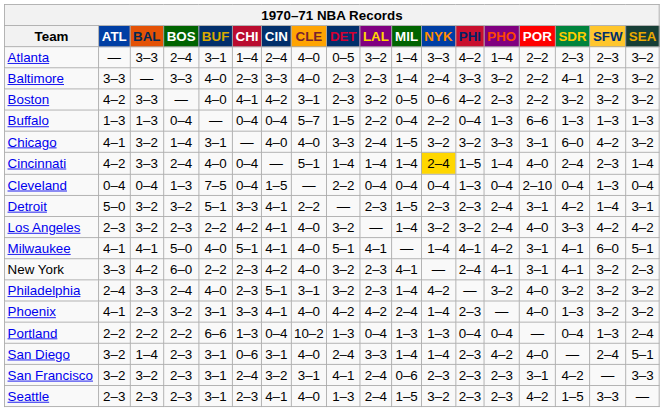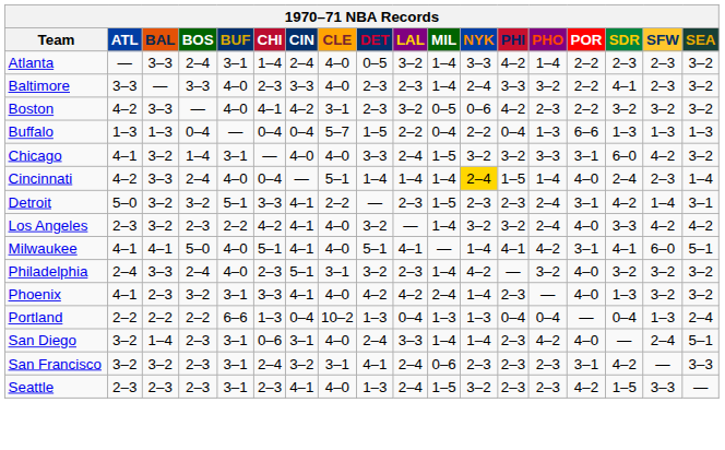 <table class="wikitable" style="font-size:95%; text-align:center;">
 <tr>
 <th colspan=18>1970–71 NBA Records</th>
 </tr>
 <tr>
 <th width=100>Team</th>
 <th style="background:#003EA4;color:#FFFFFF;width=35">ATL</th>
 <th style="background:#E45206;color:#012854;width=35">BAL</th>
 <th style="background:#006400;color:#FFFFFF;width=35">BOS</th>
 <th style="background:#012F6B;color:#D9AA00;width=35">BUF</th>
 <th style="background:#BA0C2F;color:#FFFFFF;width=35">CHI</th>
 <th style="background:#012F6B;color:#FFFFFF;width=35">CIN</th>
 <th style="background:#FFA402;color:#77222F;width=35">CLE</th>
 <th style="background:#012F6B;color:#D40032;width=35">DET</th>
 <th style="background:#800080;color:#FFD700;width=35">LAL</th>
 <th style="background:#006400;color:#FFFFFF;width=35">MIL</th>
 <th style="background:#003EA4;color:#FF8C00;width=35">NYK</th>
 <th style="background:#C90F2E;color:#022167;width=35">PHI</th>
 <th style="background:#800080;color:#FF4500;width=35">PHO</th>
 <th style="background:#FF0000;color:#FFFFFF;width=35">POR</th>
 <th style="background:#00843D;color:#FFCC00;width=35">SDR</th>
 <th style="background:#FFC62C;color:#012F6B;width=35">SFW</th>
 <th style="background:#173F36;color:#EBAA00;width=35">SEA</th>
 </tr>
 <tr>
 <td style="text-align:left;"><a href='#'>Atlanta</a></td>
 <td>—</td>
 <td>3–3</td>
 <td>2–4</td>
 <td>3–1</td>
 <td>1–4</td>
 <td>2–4</td>
 <td>4–0</td>
 <td>0–5</td>
 <td>3–2</td>
 <td>1–4</td>
 <td>3–3</td>
 <td>4–2</td>
 <td>1–4</td>
 <td>2–2</td>
 <td>2–3</td>
 <td>2–3</td>
 <td>3–2</td>
 </tr>
 <tr>
 <td style="text-align:left;"><a href='#'>Baltimore</a></td>
 <td>3–3</td>
 <td>—</td>
 <td>3–3</td>
 <td>4–0</td>
 <td>2–3</td>
 <td>3–3</td>
 <td>4–0</td>
 <td>2–3</td>
 <td>2–3</td>
 <td>1–4</td>
 <td>2–4</td>
 <td>3–3</td>
 <td>3–2</td>
 <td>2–2</td>
 <td>4–1</td>
 <td>2–3</td>
 <td>3–2</td>
 </tr>
 <tr>
 <td style="text-align:left;"><a href='#'>Boston</a></td>
 <td>4–2</td>
 <td>3–3</td>
 <td>—</td>
 <td>4–0</td>
 <td>4–1</td>
 <td>4–2</td>
 <td>3–1</td>
 <td>2–3</td>
 <td>3–2</td>
 <td>0–5</td>
 <td>0–6</td>
 <td>4–2</td>
 <td>2–3</td>
 <td>2–2</td>
 <td>3–2</td>
 <td>3–2</td>
 <td>3–2</td>
 </tr>
 <tr>
 <td style="text-align:left;"><a href='#'>Buffalo</a></td>
 <td>1–3</td>
 <td>1–3</td>
 <td>0–4</td>
 <td>—</td>
 <td>0–4</td>
 <td>0–4</td>
 <td>5–7</td>
 <td>1–5</td>
 <td>2–2</td>
 <td>0–4</td>
 <td>2–2</td>
 <td>0–4</td>
 <td>1–3</td>
 <td>6–6</td>
 <td>1–3</td>
 <td>1–3</td>
 <td>1–3</td>
 </tr>
 <tr>
 <td style="text-align:left;"><a href='#'>Chicago</a></td>
 <td>4–1</td>
 <td>3–2</td>
 <td>1–4</td>
 <td>3–1</td>
 <td>—</td>
 <td>4–0</td>
 <td>4–0</td>
 <td>3–3</td>
 <td>2–4</td>
 <td>1–5</td>
 <td>3–2</td>
 <td>3–2</td>
 <td>3–3</td>
 <td>3–1</td>
 <td>6–0</td>
 <td>4–2</td>
 <td>3–2</td>
 </tr>
 <tr>
 <td style="text-align:left;"><a href='#'>Cincinnati</a></td>
 <td>4–2</td>
 <td>3–3</td>
 <td>2–4</td>
 <td>4–0</td>
 <td>0–4</td>
 <td>—</td>
 <td>5–1</td>
 <td>1–4</td>
 <td>1–4</td>
 <td>1–4</td>
 <td style="background: gold;">2–4</td>
 <td>1–5</td>
 <td>1–4</td>
 <td>4–0</td>
 <td>2–4</td>
 <td>2–3</td>
 <td>1–4</td>
 </tr>
 <tr>
-<td style="text-align:left;"><a href='#'>Cleveland</a></td>
-<td>0–4</td>
-<td>0–4</td>
-<td>1–3</td>
-<td>7–5</td>
-<td>0–4</td>
-<td>1–5</td>
-<td>—</td>
-<td>2–2</td>
-<td>0–4</td>
-<td>0–4</td>
-<td>0–4</td>
-<td>1–3</td>
-<td>0–4</td>
-<td>2–10</td>
-<td>0–4</td>
-<td>1–3</td>
-<td>0–4</td>
-</tr>
-<tr>
 <td style="text-align:left;"><a href='#'>Detroit</a></td>
 <td>5–0</td>
 <td>3–2</td>
 <td>3–2</td>
 <td>5–1</td>
 <td>3–3</td>
 <td>4–1</td>
 <td>2–2</td>
 <td>—</td>
 <td>2–3</td>
 <td>1–5</td>
 <td>2–3</td>
 <td>2–3</td>
 <td>2–4</td>
 <td>3–1</td>
 <td>4–2</td>
 <td>1–4</td>
 <td>3–1</td>
 </tr>
 <tr>
 <td style="text-align:left;"><a href='#'>Los Angeles</a></td>
 <td>2–3</td>
 <td>3–2</td>
 <td>2–3</td>
 <td>2–2</td>
 <td>4–2</td>
 <td>4–1</td>
 <td>4–0</td>
 <td>3–2</td>
 <td>—</td>
 <td>1–4</td>
 <td>3–2</td>
 <td>3–2</td>
 <td>2–4</td>
 <td>4–0</td>
 <td>3–3</td>
 <td>4–2</td>
 <td>4–2</td>
 </tr>
 <tr>
 <td style="text-align:left;"><a href='#'>Milwaukee</a></td>
 <td>4–1</td>
 <td>4–1</td>
 <td>5–0</td>
 <td>4–0</td>
 <td>5–1</td>
 <td>4–1</td>
 <td>4–0</td>
 <td>5–1</td>
 <td>4–1</td>
 <td>—</td>
 <td>1–4</td>
 <td>4–1</td>
 <td>4–2</td>
 <td>3–1</td>
 <td>4–1</td>
 <td>6–0</td>
 <td>5–1</td>
-</tr>
-<tr>
-<td style="text-align:left;">New York</td>
-<td>3–3</td>
-<td>4–2</td>
-<td>6–0</td>
-<td>2–2</td>
-<td>2–3</td>
-<td>4–2</td>
-<td>4–0</td>
-<td>3–2</td>
-<td>2–3</td>
-<td>4–1</td>
-<td>—</td>
-<td>2–4</td>
-<td>4–1</td>
-<td>3–1</td>
-<td>4–1</td>
-<td>3–2</td>
-<td>2–3</td>
 </tr>
 <tr>
 <td style="text-align:left;"><a href='#'>Philadelphia</a></td>
 <td>2–4</td>
 <td>3–3</td>
 <td>2–4</td>
 <td>4–0</td>
 <td>2–3</td>
 <td>5–1</td>
 <td>3–1</td>
 <td>3–2</td>
 <td>2–3</td>
 <td>1–4</td>
 <td>4–2</td>
 <td>—</td>
 <td>3–2</td>
 <td>4–0</td>
 <td>3–2</td>
 <td>3–2</td>
 <td>3–2</td>
 </tr>
 <tr>
 <td style="text-align:left;"><a href='#'>Phoenix</a></td>
 <td>4–1</td>
 <td>2–3</td>
 <td>3–2</td>
 <td>3–1</td>
 <td>3–3</td>
 <td>4–1</td>
 <td>4–0</td>
 <td>4–2</td>
 <td>4–2</td>
 <td>2–4</td>
 <td>1–4</td>
 <td>2–3</td>
 <td>—</td>
 <td>4–0</td>
 <td>1–3</td>
 <td>3–2</td>
 <td>3–2</td>
 </tr>
 <tr>
 <td style="text-align:left;"><a href='#'>Portland</a></td>
 <td>2–2</td>
 <td>2–2</td>
 <td>2–2</td>
 <td>6–6</td>
 <td>1–3</td>
 <td>0–4</td>
 <td>10–2</td>
 <td>1–3</td>
 <td>0–4</td>
 <td>1–3</td>
 <td>1–3</td>
 <td>0–4</td>
 <td>0–4</td>
 <td>—</td>
 <td>0–4</td>
 <td>1–3</td>
 <td>2–4</td>
 </tr>
 <tr>
 <td style="text-align:left;"><a href='#'>San Diego</a></td>
 <td>3–2</td>
 <td>1–4</td>
 <td>2–3</td>
 <td>3–1</td>
 <td>0–6</td>
 <td>3–1</td>
 <td>4–0</td>
 <td>2–4</td>
 <td>3–3</td>
 <td>1–4</td>
 <td>1–4</td>
 <td>2–3</td>
 <td>4–2</td>
 <td>4–0</td>
 <td>—</td>
 <td>2–4</td>
 <td>5–1</td>
 </tr>
 <tr>
 <td style="text-align:left;"><a href='#'>San Francisco</a></td>
 <td>3–2</td>
 <td>3–2</td>
 <td>2–3</td>
 <td>3–1</td>
 <td>2–4</td>
 <td>3–2</td>
 <td>3–1</td>
 <td>4–1</td>
 <td>2–4</td>
 <td>0–6</td>
 <td>2–3</td>
 <td>2–3</td>
 <td>2–3</td>
 <td>3–1</td>
 <td>4–2</td>
 <td>—</td>
 <td>3–3</td>
 </tr>
 <tr>
 <td style="text-align:left;"><a href='#'>Seattle</a></td>
 <td>2–3</td>
 <td>2–3</td>
 <td>2–3</td>
 <td>3–1</td>
 <td>2–3</td>
 <td>4–1</td>
 <td>4–0</td>
 <td>1–3</td>
 <td>2–4</td>
 <td>1–5</td>
 <td>3–2</td>
 <td>2–3</td>
 <td>2–3</td>
 <td>4–2</td>
 <td>1–5</td>
 <td>3–3</td>
 <td>—</td>
 </tr>
 </table>
